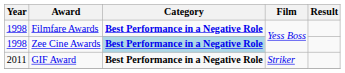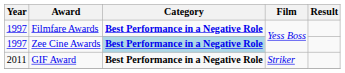 <table class="wikitable sortable">
 <tr>
 <th>Year</th>
 <th>Award</th>
 <th>Category</th>
 <th>Film</th>
 <th>Result</th>
 </tr>
 <tr>
-<td><a href='#'>1998</a></td>
+<td><a href='#'>1997</a></td>
 <td><a href='#'>Filmfare Awards</a></td>
 <td><strong><a href='#'>Best Performance in a Negative Role</a></strong></td>
 <td rowspan="2"><em><a href='#'>Yess Boss</a></em></td>
 <td></td>
 </tr>
 <tr>
-<td><a href='#'>1998</a></td>
+<td><a href='#'>1997</a></td>
 <td><a href='#'>Zee Cine Awards</a></td>
 <td style="background: lightblue;"><a href='#'><strong>Best Performance in a Negative Role</strong></a></td>
 <td></td>
 </tr>
 <tr>
 <td>2011</td>
 <td><a href='#'>GIF Award</a></td>
 <td><strong>Best Performance in a Negative Role</strong></td>
 <td><a href='#'><em>Striker</em></a></td>
 <td></td>
 </tr>
 <tr>
 </tr>
 </table>
